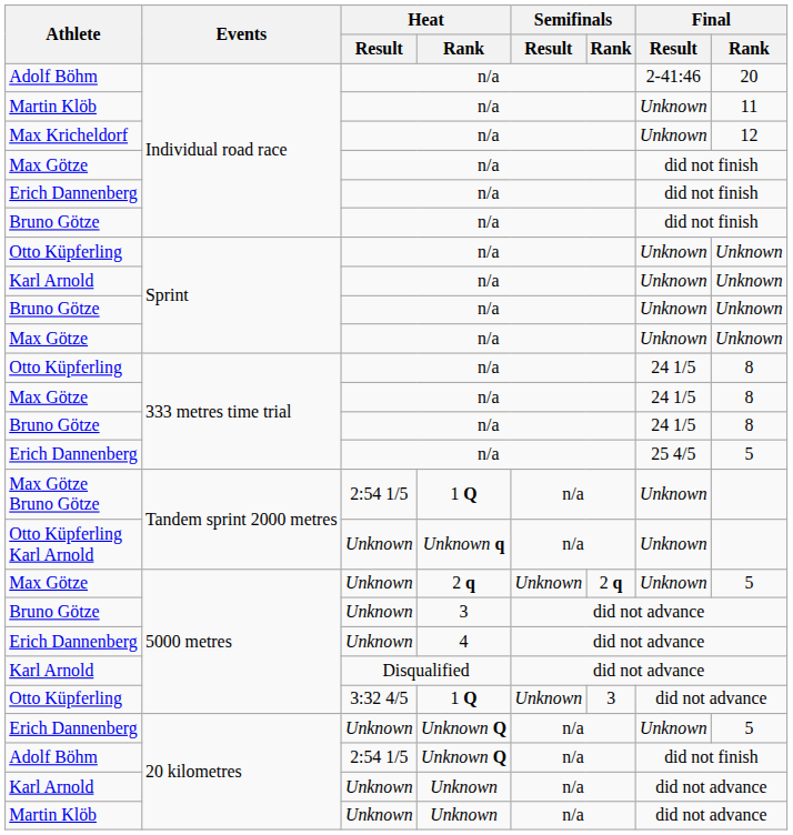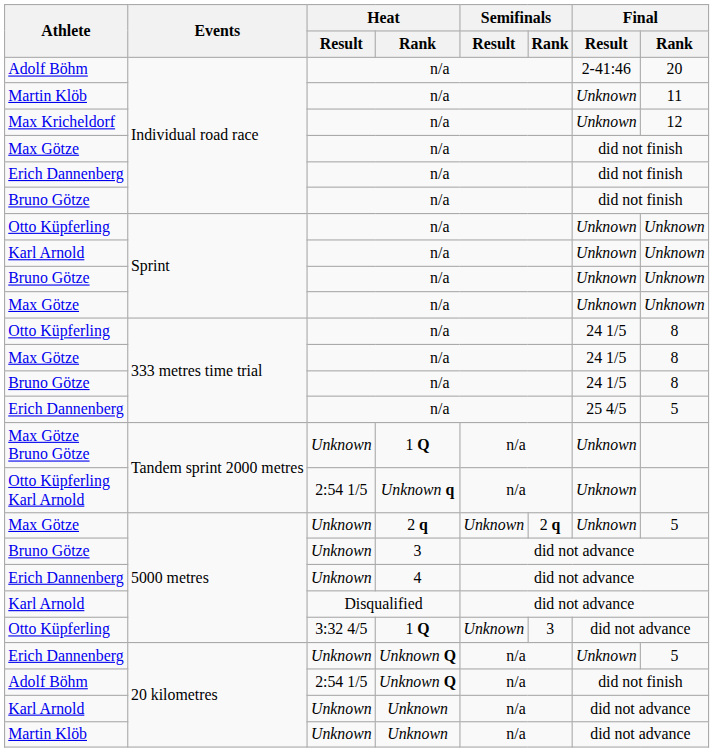 <table class=wikitable style="font-size:90%">
 <tr>
 <th rowspan="2">Athlete</th>
 <th rowspan="2">Events</th>
 <th colspan="2">Heat</th>
 <th colspan="2">Semifinals</th>
 <th colspan="2">Final</th>
 </tr>
 <tr>
 <th>Result</th>
 <th>Rank</th>
 <th>Result</th>
 <th>Rank</th>
 <th>Result</th>
 <th>Rank</th>
 </tr>
 <tr>
 <td><a href='#'>Adolf Böhm</a></td>
 <td rowspan=6>Individual road race</td>
 <td align="center" colspan=4>n/a</td>
 <td align="center">2-41:46</td>
 <td align="center">20</td>
 </tr>
 <tr>
 <td><a href='#'>Martin Klöb</a></td>
 <td align="center" colspan=4>n/a</td>
 <td align="center"><em>Unknown</em></td>
 <td align="center">11</td>
 </tr>
 <tr>
 <td><a href='#'>Max Kricheldorf</a></td>
 <td align="center" colspan=4>n/a</td>
 <td align="center"><em>Unknown</em></td>
 <td align="center">12</td>
 </tr>
 <tr>
 <td><a href='#'>Max Götze</a></td>
 <td align="center" colspan=4>n/a</td>
 <td align="center" colspan=2>did not finish</td>
 </tr>
 <tr>
 <td><a href='#'>Erich Dannenberg</a></td>
 <td align="center" colspan=4>n/a</td>
 <td align="center" colspan=2>did not finish</td>
 </tr>
 <tr>
 <td><a href='#'>Bruno Götze</a></td>
 <td align="center" colspan=4>n/a</td>
 <td align="center" colspan=2>did not finish</td>
 </tr>
 <tr>
 <td><a href='#'>Otto Küpferling</a></td>
 <td rowspan=4>Sprint</td>
 <td align="center" colspan=4>n/a</td>
 <td align="center"><em>Unknown</em></td>
 <td align="center"><em>Unknown</em></td>
 </tr>
 <tr>
 <td><a href='#'>Karl Arnold</a></td>
 <td align="center" colspan=4>n/a</td>
 <td align="center"><em>Unknown</em></td>
 <td align="center"><em>Unknown</em></td>
 </tr>
 <tr>
 <td><a href='#'>Bruno Götze</a></td>
 <td align="center" colspan=4>n/a</td>
 <td align="center"><em>Unknown</em></td>
 <td align="center"><em>Unknown</em></td>
 </tr>
 <tr>
 <td><a href='#'>Max Götze</a></td>
 <td align="center" colspan=4>n/a</td>
 <td align="center"><em>Unknown</em></td>
 <td align="center"><em>Unknown</em></td>
 </tr>
 <tr>
 <td><a href='#'>Otto Küpferling</a></td>
 <td rowspan=4>333 metres time trial</td>
 <td align="center" colspan=4>n/a</td>
 <td align="center">24 1/5</td>
 <td align="center">8</td>
 </tr>
 <tr>
 <td><a href='#'>Max Götze</a></td>
 <td align="center" colspan=4>n/a</td>
 <td align="center">24 1/5</td>
 <td align="center">8</td>
 </tr>
 <tr>
 <td><a href='#'>Bruno Götze</a></td>
 <td align="center" colspan=4>n/a</td>
 <td align="center">24 1/5</td>
 <td align="center">8</td>
 </tr>
 <tr>
 <td><a href='#'>Erich Dannenberg</a></td>
 <td align="center" colspan=4>n/a</td>
 <td align="center">25 4/5</td>
 <td align="center">5</td>
 </tr>
 <tr>
 <td><a href='#'>Max Götze</a><br><a href='#'>Bruno Götze</a></td>
 <td rowspan=2>Tandem sprint 2000 metres</td>
-<td align="center">2:54 1/5</td>
+<td align="center"><em>Unknown</em></td>
 <td align="center">1 <strong>Q</strong></td>
 <td align="center" colspan=2>n/a</td>
 <td align="center"><em>Unknown</em></td>
 <td align="center"></td>
 </tr>
 <tr>
 <td><a href='#'>Otto Küpferling</a><br><a href='#'>Karl Arnold</a></td>
-<td align="center"><em>Unknown</em></td>
+<td align="center">2:54 1/5</td>
 <td align="center"><em>Unknown</em> <strong>q</strong></td>
 <td align="center" colspan=2>n/a</td>
 <td align="center"><em>Unknown</em></td>
 <td align="center"></td>
 </tr>
 <tr>
 <td><a href='#'>Max Götze</a></td>
 <td rowspan=5>5000 metres</td>
 <td align="center"><em>Unknown</em></td>
 <td align="center">2 <strong>q</strong></td>
 <td align="center"><em>Unknown</em></td>
 <td align="center">2 <strong>q</strong></td>
 <td align="center"><em>Unknown</em></td>
 <td align="center">5</td>
 </tr>
 <tr>
 <td><a href='#'>Bruno Götze</a></td>
 <td align="center"><em>Unknown</em></td>
 <td align="center">3</td>
 <td align="center" colspan=4>did not advance</td>
 </tr>
 <tr>
 <td><a href='#'>Erich Dannenberg</a></td>
 <td align="center"><em>Unknown</em></td>
 <td align="center">4</td>
 <td align="center" colspan=4>did not advance</td>
 </tr>
 <tr>
 <td><a href='#'>Karl Arnold</a></td>
 <td align="center" colspan=2>Disqualified</td>
 <td align="center" colspan=4>did not advance</td>
 </tr>
 <tr>
 <td><a href='#'>Otto Küpferling</a></td>
 <td align="center">3:32 4/5</td>
 <td align="center">1 <strong>Q</strong></td>
 <td align="center"><em>Unknown</em></td>
 <td align="center">3</td>
 <td align="center" colspan=2>did not advance</td>
 </tr>
 <tr>
 <td><a href='#'>Erich Dannenberg</a></td>
 <td rowspan=4>20 kilometres</td>
 <td align="center"><em>Unknown</em></td>
 <td align="center"><em>Unknown</em> <strong>Q</strong></td>
 <td align="center" colspan=2>n/a</td>
 <td align="center"><em>Unknown</em></td>
 <td align="center">5</td>
 </tr>
 <tr>
 <td><a href='#'>Adolf Böhm</a></td>
 <td align="center">2:54 1/5</td>
 <td align="center"><em>Unknown</em> <strong>Q</strong></td>
 <td align="center" colspan=2>n/a</td>
 <td align="center" colspan=2>did not finish</td>
 </tr>
 <tr>
 <td><a href='#'>Karl Arnold</a></td>
 <td align="center"><em>Unknown</em></td>
 <td align="center"><em>Unknown</em></td>
 <td align="center" colspan=2>n/a</td>
 <td align="center" colspan=2>did not advance</td>
 </tr>
 <tr>
 <td><a href='#'>Martin Klöb</a></td>
 <td align="center"><em>Unknown</em></td>
 <td align="center"><em>Unknown</em></td>
 <td align="center" colspan=2>n/a</td>
 <td align="center" colspan=2>did not advance</td>
 </tr>
 </table>
